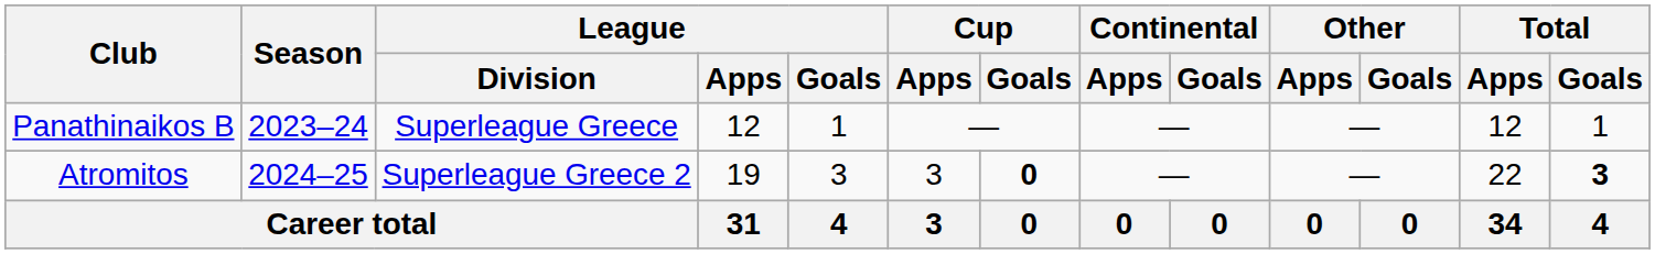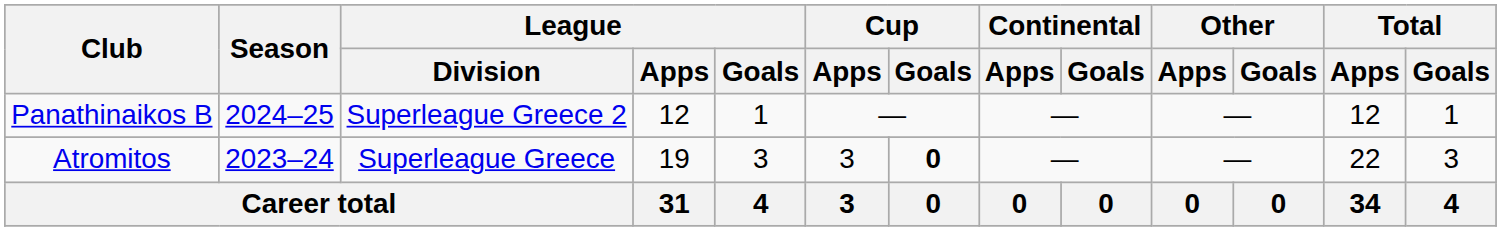 <table class="wikitable" style="text-align:center">
 <tr>
 <th rowspan=2>Club</th>
 <th rowspan=2>Season</th>
 <th colspan=3>League</th>
 <th colspan=2>Cup</th>
 <th colspan=2>Continental</th>
 <th colspan=2>Other</th>
 <th colspan=2>Total</th>
 </tr>
 <tr>
 <th>Division</th>
 <th>Apps</th>
 <th>Goals</th>
 <th>Apps</th>
 <th>Goals</th>
 <th>Apps</th>
 <th>Goals</th>
 <th>Apps</th>
 <th>Goals</th>
 <th>Apps</th>
 <th>Goals</th>
 </tr>
 <tr>
 <td><a href='#'>Panathinaikos B</a></td>
-<td><a href='#'>2023–24</a></td>
-<td><a href='#'>Superleague Greece</a></td>
+<td><a href='#'>2024–25</a></td>
+<td><a href='#'>Superleague Greece 2</a></td>
 <td>12</td>
 <td>1</td>
 <td colspan="2">—</td>
 <td colspan="2">—</td>
 <td colspan="2">—</td>
 <td>12</td>
 <td>1</td>
 </tr>
 <tr>
 <td><a href='#'>Atromitos</a></td>
-<td><a href='#'>2024–25</a></td>
-<td><a href='#'>Superleague Greece 2</a></td>
+<td><a href='#'>2023–24</a></td>
+<td><a href='#'>Superleague Greece</a></td>
 <td>19</td>
 <td>3</td>
 <td>3</td>
 <td><strong>0</strong></td>
 <td colspan="2">—</td>
 <td colspan="2">—</td>
 <td>22</td>
-<td><strong>3</strong></td>
+<td>3</td>
 </tr>
 <tr>
 <th colspan="3">Career total</th>
 <th>31</th>
 <th>4</th>
 <th>3</th>
 <th>0</th>
 <th>0</th>
 <th>0</th>
 <th>0</th>
 <th>0</th>
 <th>34</th>
 <th>4</th>
 </tr>
 </table>
